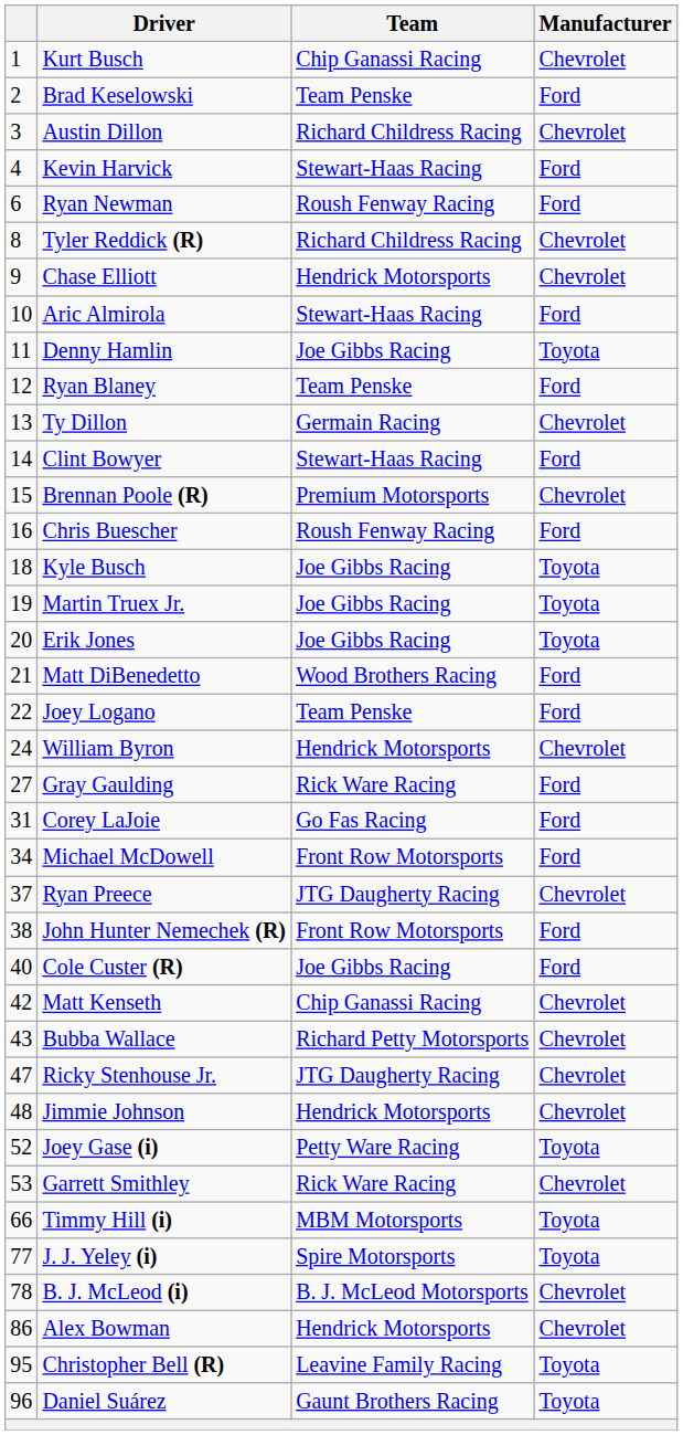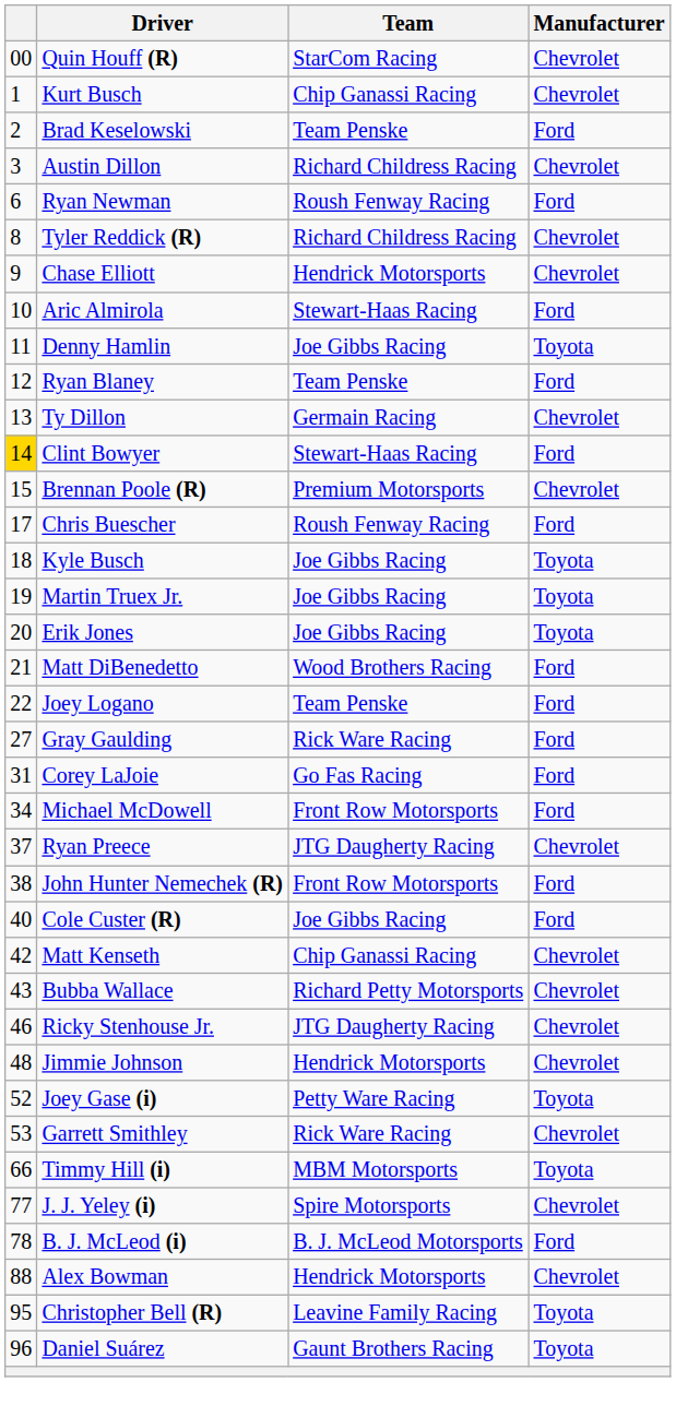 <table class="wikitable" style="font-size:95%">
 <tr>
 <th></th>
 <th>Driver</th>
 <th>Team</th>
 <th>Manufacturer</th>
+</tr>
+<tr>
+<td>00</td>
+<td><a href='#'>Quin Houff</a> <strong>(R)</strong></td>
+<td><a href='#'>StarCom Racing</a></td>
+<td><a href='#'>Chevrolet</a></td>
 </tr>
 <tr>
 <td>1</td>
 <td><a href='#'>Kurt Busch</a></td>
 <td><a href='#'>Chip Ganassi Racing</a></td>
 <td><a href='#'>Chevrolet</a></td>
 </tr>
 <tr>
 <td>2</td>
 <td><a href='#'>Brad Keselowski</a></td>
 <td><a href='#'>Team Penske</a></td>
 <td><a href='#'>Ford</a></td>
 </tr>
 <tr>
 <td>3</td>
 <td><a href='#'>Austin Dillon</a></td>
 <td><a href='#'>Richard Childress Racing</a></td>
 <td><a href='#'>Chevrolet</a></td>
-</tr>
-<tr>
-<td>4</td>
-<td><a href='#'>Kevin Harvick</a></td>
-<td><a href='#'>Stewart-Haas Racing</a></td>
-<td><a href='#'>Ford</a></td>
 </tr>
 <tr>
 <td>6</td>
 <td><a href='#'>Ryan Newman</a></td>
 <td><a href='#'>Roush Fenway Racing</a></td>
 <td><a href='#'>Ford</a></td>
 </tr>
 <tr>
 <td>8</td>
 <td><a href='#'>Tyler Reddick</a> <strong>(R)</strong></td>
 <td><a href='#'>Richard Childress Racing</a></td>
 <td><a href='#'>Chevrolet</a></td>
 </tr>
 <tr>
 <td>9</td>
 <td><a href='#'>Chase Elliott</a></td>
 <td><a href='#'>Hendrick Motorsports</a></td>
 <td><a href='#'>Chevrolet</a></td>
 </tr>
 <tr>
 <td>10</td>
 <td><a href='#'>Aric Almirola</a></td>
 <td><a href='#'>Stewart-Haas Racing</a></td>
 <td><a href='#'>Ford</a></td>
 </tr>
 <tr>
 <td>11</td>
 <td><a href='#'>Denny Hamlin</a></td>
 <td><a href='#'>Joe Gibbs Racing</a></td>
 <td><a href='#'>Toyota</a></td>
 </tr>
 <tr>
 <td>12</td>
 <td><a href='#'>Ryan Blaney</a></td>
 <td><a href='#'>Team Penske</a></td>
 <td><a href='#'>Ford</a></td>
 </tr>
 <tr>
 <td>13</td>
 <td><a href='#'>Ty Dillon</a></td>
 <td><a href='#'>Germain Racing</a></td>
 <td><a href='#'>Chevrolet</a></td>
 </tr>
 <tr>
-<td>14</td>
+<td style="background: gold;">14</td>
 <td><a href='#'>Clint Bowyer</a></td>
 <td><a href='#'>Stewart-Haas Racing</a></td>
 <td><a href='#'>Ford</a></td>
 </tr>
 <tr>
 <td>15</td>
 <td><a href='#'>Brennan Poole</a> <strong>(R)</strong></td>
 <td><a href='#'>Premium Motorsports</a></td>
 <td><a href='#'>Chevrolet</a></td>
 </tr>
 <tr>
-<td>16</td>
+<td>17</td>
 <td><a href='#'>Chris Buescher</a></td>
 <td><a href='#'>Roush Fenway Racing</a></td>
 <td><a href='#'>Ford</a></td>
 </tr>
 <tr>
 <td>18</td>
 <td><a href='#'>Kyle Busch</a></td>
 <td><a href='#'>Joe Gibbs Racing</a></td>
 <td><a href='#'>Toyota</a></td>
 </tr>
 <tr>
 <td>19</td>
 <td><a href='#'>Martin Truex Jr.</a></td>
 <td><a href='#'>Joe Gibbs Racing</a></td>
 <td><a href='#'>Toyota</a></td>
 </tr>
 <tr>
 <td>20</td>
 <td><a href='#'>Erik Jones</a></td>
 <td><a href='#'>Joe Gibbs Racing</a></td>
 <td><a href='#'>Toyota</a></td>
 </tr>
 <tr>
 <td>21</td>
 <td><a href='#'>Matt DiBenedetto</a></td>
 <td><a href='#'>Wood Brothers Racing</a></td>
 <td><a href='#'>Ford</a></td>
 </tr>
 <tr>
 <td>22</td>
 <td><a href='#'>Joey Logano</a></td>
 <td><a href='#'>Team Penske</a></td>
 <td><a href='#'>Ford</a></td>
-</tr>
-<tr>
-<td>24</td>
-<td><a href='#'>William Byron</a></td>
-<td><a href='#'>Hendrick Motorsports</a></td>
-<td><a href='#'>Chevrolet</a></td>
 </tr>
 <tr>
 <td>27</td>
 <td><a href='#'>Gray Gaulding</a></td>
 <td><a href='#'>Rick Ware Racing</a></td>
 <td><a href='#'>Ford</a></td>
 </tr>
 <tr>
 <td>31</td>
 <td><a href='#'>Corey LaJoie</a></td>
 <td><a href='#'>Go Fas Racing</a></td>
 <td><a href='#'>Ford</a></td>
 </tr>
 <tr>
 <td>34</td>
 <td><a href='#'>Michael McDowell</a></td>
 <td><a href='#'>Front Row Motorsports</a></td>
 <td><a href='#'>Ford</a></td>
 </tr>
 <tr>
 <td>37</td>
 <td><a href='#'>Ryan Preece</a></td>
 <td><a href='#'>JTG Daugherty Racing</a></td>
 <td><a href='#'>Chevrolet</a></td>
 </tr>
 <tr>
 <td>38</td>
 <td><a href='#'>John Hunter Nemechek</a> <strong>(R)</strong></td>
 <td><a href='#'>Front Row Motorsports</a></td>
 <td><a href='#'>Ford</a></td>
 </tr>
 <tr>
 <td>40</td>
 <td><a href='#'>Cole Custer</a> <strong>(R)</strong></td>
 <td><a href='#'>Joe Gibbs Racing</a></td>
 <td><a href='#'>Ford</a></td>
 </tr>
 <tr>
 <td>42</td>
 <td><a href='#'>Matt Kenseth</a></td>
 <td><a href='#'>Chip Ganassi Racing</a></td>
 <td><a href='#'>Chevrolet</a></td>
 </tr>
 <tr>
 <td>43</td>
 <td><a href='#'>Bubba Wallace</a></td>
 <td><a href='#'>Richard Petty Motorsports</a></td>
 <td><a href='#'>Chevrolet</a></td>
 </tr>
 <tr>
-<td>47</td>
+<td>46</td>
 <td><a href='#'>Ricky Stenhouse Jr.</a></td>
 <td><a href='#'>JTG Daugherty Racing</a></td>
 <td><a href='#'>Chevrolet</a></td>
 </tr>
 <tr>
 <td>48</td>
 <td><a href='#'>Jimmie Johnson</a></td>
 <td><a href='#'>Hendrick Motorsports</a></td>
 <td><a href='#'>Chevrolet</a></td>
 </tr>
 <tr>
 <td>52</td>
 <td><a href='#'>Joey Gase</a> <strong>(i)</strong></td>
 <td><a href='#'>Petty Ware Racing</a></td>
 <td><a href='#'>Toyota</a></td>
 </tr>
 <tr>
 <td>53</td>
 <td><a href='#'>Garrett Smithley</a></td>
 <td><a href='#'>Rick Ware Racing</a></td>
 <td><a href='#'>Chevrolet</a></td>
 </tr>
 <tr>
 <td>66</td>
 <td><a href='#'>Timmy Hill</a> <strong>(i)</strong></td>
 <td><a href='#'>MBM Motorsports</a></td>
 <td><a href='#'>Toyota</a></td>
 </tr>
 <tr>
 <td>77</td>
 <td><a href='#'>J. J. Yeley</a> <strong>(i)</strong></td>
 <td><a href='#'>Spire Motorsports</a></td>
-<td><a href='#'>Toyota</a></td>
+<td><a href='#'>Chevrolet</a></td>
 </tr>
 <tr>
 <td>78</td>
 <td><a href='#'>B. J. McLeod</a> <strong>(i)</strong></td>
 <td><a href='#'>B. J. McLeod Motorsports</a></td>
-<td><a href='#'>Chevrolet</a></td>
+<td><a href='#'>Ford</a></td>
 </tr>
 <tr>
-<td>86</td>
+<td>88</td>
 <td><a href='#'>Alex Bowman</a></td>
 <td><a href='#'>Hendrick Motorsports</a></td>
 <td><a href='#'>Chevrolet</a></td>
 </tr>
 <tr>
 <td>95</td>
 <td><a href='#'>Christopher Bell</a> <strong>(R)</strong></td>
 <td><a href='#'>Leavine Family Racing</a></td>
 <td><a href='#'>Toyota</a></td>
 </tr>
 <tr>
 <td>96</td>
 <td><a href='#'>Daniel Suárez</a></td>
 <td><a href='#'>Gaunt Brothers Racing</a></td>
 <td><a href='#'>Toyota</a></td>
 </tr>
 <tr>
 <th colspan="4"></th>
 </tr>
 </table>
